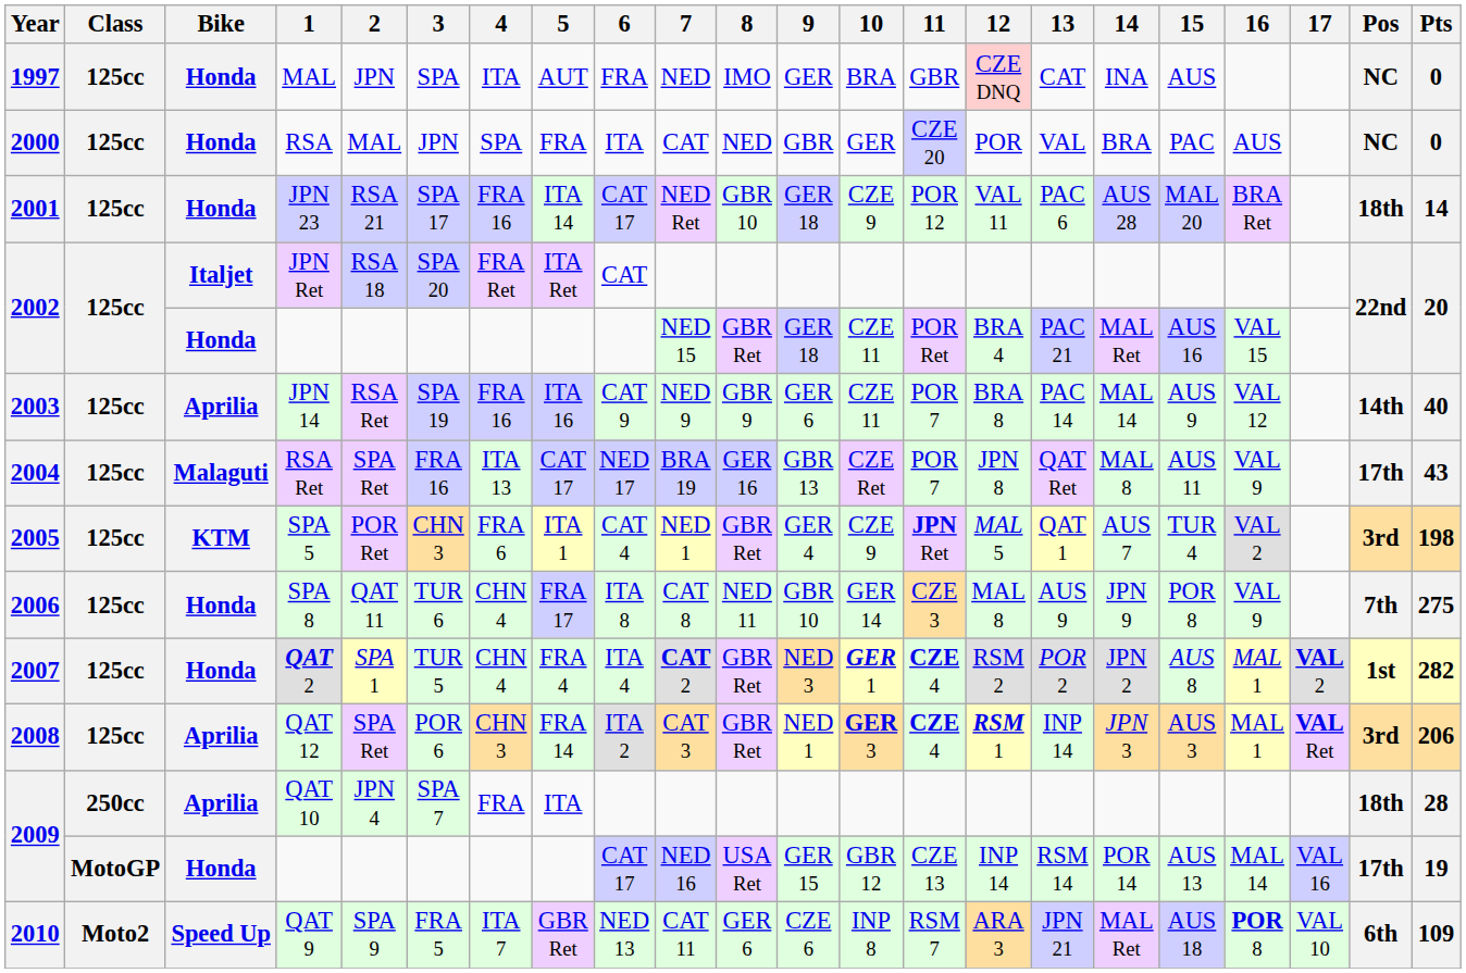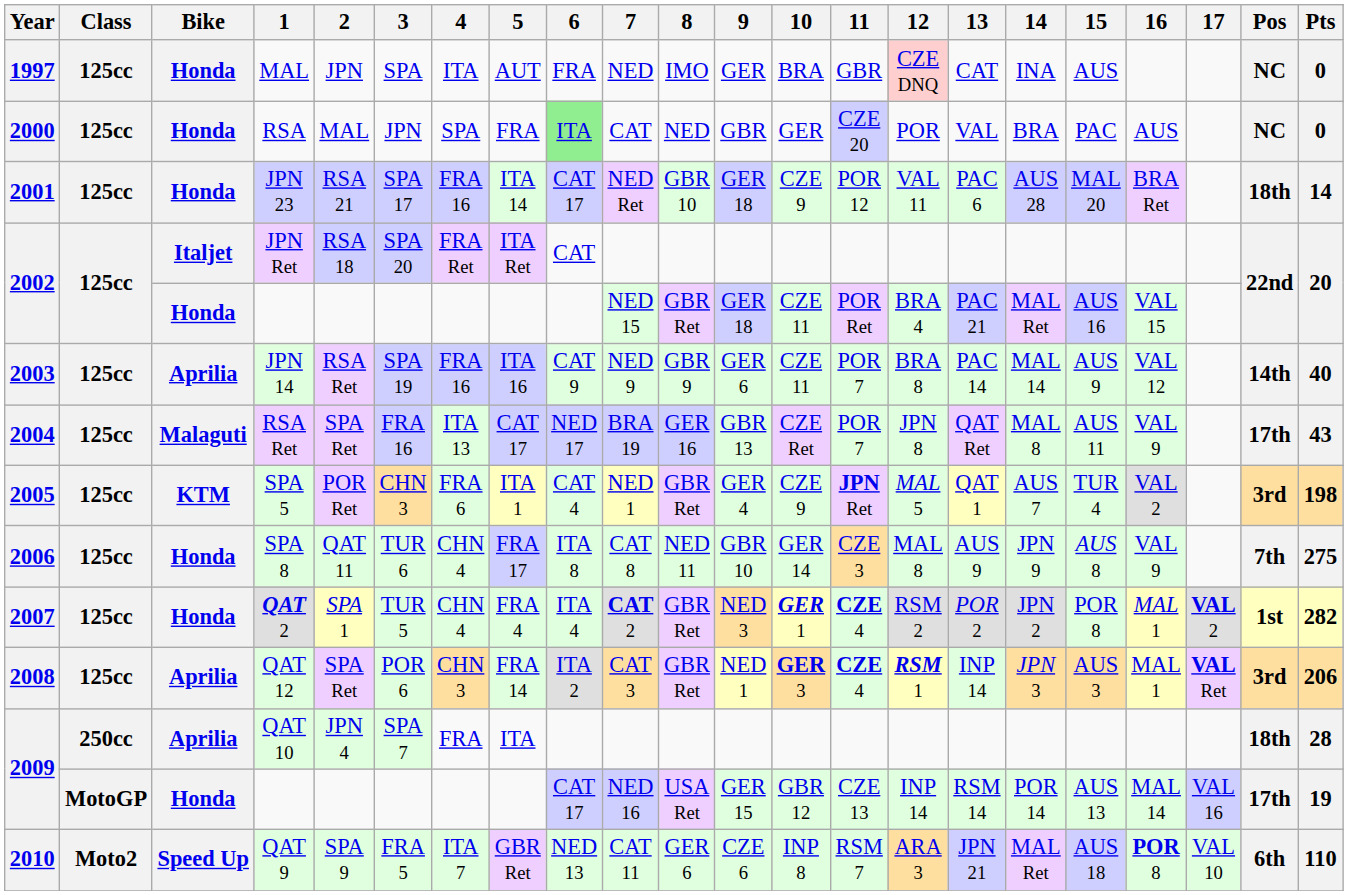 <table class="wikitable" style="text-align:center">
 <tr>
 <th>Year</th>
 <th>Class</th>
 <th>Bike</th>
 <th>1</th>
 <th>2</th>
 <th>3</th>
 <th>4</th>
 <th>5</th>
 <th>6</th>
 <th>7</th>
 <th>8</th>
 <th>9</th>
 <th>10</th>
 <th>11</th>
 <th>12</th>
 <th>13</th>
 <th>14</th>
 <th>15</th>
 <th>16</th>
 <th>17</th>
 <th>Pos</th>
 <th>Pts</th>
 </tr>
 <tr>
 <th align="left"><a href='#'>1997</a></th>
 <th align="left">125cc</th>
 <th align="left"><a href='#'>Honda</a></th>
 <td><a href='#'>MAL</a></td>
 <td><a href='#'>JPN</a></td>
 <td><a href='#'>SPA</a></td>
 <td><a href='#'>ITA</a></td>
 <td><a href='#'>AUT</a></td>
 <td><a href='#'>FRA</a></td>
 <td><a href='#'>NED</a></td>
 <td><a href='#'>IMO</a></td>
 <td><a href='#'>GER</a></td>
 <td><a href='#'>BRA</a></td>
 <td><a href='#'>GBR</a></td>
 <td style="background:#FFCFCF;"><a href='#'>CZE</a><br><small>DNQ</small></td>
 <td><a href='#'>CAT</a></td>
 <td><a href='#'>INA</a></td>
 <td><a href='#'>AUS</a></td>
 <td></td>
 <td></td>
 <th>NC</th>
 <th>0</th>
 </tr>
 <tr>
 <th align="left"><a href='#'>2000</a></th>
 <th align="left">125cc</th>
 <th align="left"><a href='#'>Honda</a></th>
 <td><a href='#'>RSA</a></td>
 <td><a href='#'>MAL</a></td>
 <td><a href='#'>JPN</a></td>
 <td><a href='#'>SPA</a></td>
 <td><a href='#'>FRA</a></td>
-<td><a href='#'>ITA</a></td>
+<td style="background: lightgreen;"><a href='#'>ITA</a></td>
 <td><a href='#'>CAT</a></td>
 <td><a href='#'>NED</a></td>
 <td><a href='#'>GBR</a></td>
 <td><a href='#'>GER</a></td>
 <td style="background:#cfcfff;"><a href='#'>CZE</a><br><small>20</small></td>
 <td><a href='#'>POR</a></td>
 <td><a href='#'>VAL</a></td>
 <td><a href='#'>BRA</a></td>
 <td><a href='#'>PAC</a></td>
 <td><a href='#'>AUS</a></td>
 <td></td>
 <th>NC</th>
 <th>0</th>
 </tr>
 <tr>
 <th align="left"><a href='#'>2001</a></th>
 <th align="left">125cc</th>
 <th align="left"><a href='#'>Honda</a></th>
 <td style="background:#cfcfff;"><a href='#'>JPN</a><br><small>23</small></td>
 <td style="background:#cfcfff;"><a href='#'>RSA</a><br><small>21</small></td>
 <td style="background:#cfcfff;"><a href='#'>SPA</a><br><small>17</small></td>
 <td style="background:#cfcfff;"><a href='#'>FRA</a><br><small>16</small></td>
 <td style="background:#dfffdf;"><a href='#'>ITA</a><br><small>14</small></td>
 <td style="background:#cfcfff;"><a href='#'>CAT</a><br><small>17</small></td>
 <td style="background:#efcfff;"><a href='#'>NED</a><br><small>Ret</small></td>
 <td style="background:#dfffdf;"><a href='#'>GBR</a><br><small>10</small></td>
 <td style="background:#cfcfff;"><a href='#'>GER</a><br><small>18</small></td>
 <td style="background:#dfffdf;"><a href='#'>CZE</a><br><small>9</small></td>
 <td style="background:#dfffdf;"><a href='#'>POR</a><br><small>12</small></td>
 <td style="background:#dfffdf;"><a href='#'>VAL</a><br><small>11</small></td>
 <td style="background:#dfffdf;"><a href='#'>PAC</a><br><small>6</small></td>
 <td style="background:#cfcfff;"><a href='#'>AUS</a><br><small>28</small></td>
 <td style="background:#cfcfff;"><a href='#'>MAL</a><br><small>20</small></td>
 <td style="background:#efcfff;"><a href='#'>BRA</a><br><small>Ret</small></td>
 <td></td>
 <th>18th</th>
 <th>14</th>
 </tr>
 <tr>
 <th rowspan="2" align="left"><a href='#'>2002</a></th>
 <th rowspan="2" align="left">125cc</th>
 <th align="left"><a href='#'>Italjet</a></th>
 <td style="background:#efcfff;"><a href='#'>JPN</a><br><small>Ret</small></td>
 <td style="background:#cfcfff;"><a href='#'>RSA</a><br><small>18</small></td>
 <td style="background:#cfcfff;"><a href='#'>SPA</a><br><small>20</small></td>
 <td style="background:#efcfff;"><a href='#'>FRA</a><br><small>Ret</small></td>
 <td style="background:#efcfff;"><a href='#'>ITA</a><br><small>Ret</small></td>
 <td><a href='#'>CAT</a></td>
 <td></td>
 <td></td>
 <td></td>
 <td></td>
 <td></td>
 <td></td>
 <td></td>
 <td></td>
 <td></td>
 <td></td>
 <td></td>
 <th rowspan="2">22nd</th>
 <th rowspan="2">20</th>
 </tr>
 <tr>
 <th align="left"><a href='#'>Honda</a></th>
 <td></td>
 <td></td>
 <td></td>
 <td></td>
 <td></td>
 <td></td>
 <td style="background:#dfffdf;"><a href='#'>NED</a><br><small>15</small></td>
 <td style="background:#efcfff;"><a href='#'>GBR</a><br><small>Ret</small></td>
 <td style="background:#cfcfff;"><a href='#'>GER</a><br><small>18</small></td>
 <td style="background:#dfffdf;"><a href='#'>CZE</a><br><small>11</small></td>
 <td style="background:#efcfff;"><a href='#'>POR</a><br><small>Ret</small></td>
 <td style="background:#dfffdf;"><a href='#'>BRA</a><br><small>4</small></td>
 <td style="background:#cfcfff;"><a href='#'>PAC</a><br><small>21</small></td>
 <td style="background:#efcfff;"><a href='#'>MAL</a><br><small>Ret</small></td>
 <td style="background:#cfcfff;"><a href='#'>AUS</a><br><small>16</small></td>
 <td style="background:#dfffdf;"><a href='#'>VAL</a><br><small>15</small></td>
 <td></td>
 </tr>
 <tr>
 <th align="left"><a href='#'>2003</a></th>
 <th align="left">125cc</th>
 <th align="left"><a href='#'>Aprilia</a></th>
 <td style="background:#dfffdf;"><a href='#'>JPN</a><br><small>14</small></td>
 <td style="background:#efcfff;"><a href='#'>RSA</a><br><small>Ret</small></td>
 <td style="background:#cfcfff;"><a href='#'>SPA</a><br><small>19</small></td>
 <td style="background:#cfcfff;"><a href='#'>FRA</a><br><small>16</small></td>
 <td style="background:#cfcfff;"><a href='#'>ITA</a><br><small>16</small></td>
 <td style="background:#dfffdf;"><a href='#'>CAT</a><br><small>9</small></td>
 <td style="background:#dfffdf;"><a href='#'>NED</a><br><small>9</small></td>
 <td style="background:#dfffdf;"><a href='#'>GBR</a><br><small>9</small></td>
 <td style="background:#dfffdf;"><a href='#'>GER</a><br><small>6</small></td>
 <td style="background:#dfffdf;"><a href='#'>CZE</a><br><small>11</small></td>
 <td style="background:#dfffdf;"><a href='#'>POR</a><br><small>7</small></td>
 <td style="background:#dfffdf;"><a href='#'>BRA</a><br><small>8</small></td>
 <td style="background:#dfffdf;"><a href='#'>PAC</a><br><small>14</small></td>
 <td style="background:#dfffdf;"><a href='#'>MAL</a><br><small>14</small></td>
 <td style="background:#dfffdf;"><a href='#'>AUS</a><br><small>9</small></td>
 <td style="background:#dfffdf;"><a href='#'>VAL</a><br><small>12</small></td>
 <td></td>
 <th>14th</th>
 <th>40</th>
 </tr>
 <tr>
 <th align="left"><a href='#'>2004</a></th>
 <th align="left">125cc</th>
 <th align="left"><a href='#'>Malaguti</a></th>
 <td style="background:#efcfff;"><a href='#'>RSA</a><br><small>Ret</small></td>
 <td style="background:#efcfff;"><a href='#'>SPA</a><br><small>Ret</small></td>
 <td style="background:#cfcfff;"><a href='#'>FRA</a><br><small>16</small></td>
 <td style="background:#dfffdf;"><a href='#'>ITA</a><br><small>13</small></td>
 <td style="background:#cfcfff;"><a href='#'>CAT</a><br><small>17</small></td>
 <td style="background:#cfcfff;"><a href='#'>NED</a><br><small>17</small></td>
 <td style="background:#cfcfff;"><a href='#'>BRA</a><br><small>19</small></td>
 <td style="background:#cfcfff;"><a href='#'>GER</a><br><small>16</small></td>
 <td style="background:#dfffdf;"><a href='#'>GBR</a><br><small>13</small></td>
 <td style="background:#efcfff;"><a href='#'>CZE</a><br><small>Ret</small></td>
 <td style="background:#dfffdf;"><a href='#'>POR</a><br><small>7</small></td>
 <td style="background:#dfffdf;"><a href='#'>JPN</a><br><small>8</small></td>
 <td style="background:#efcfff;"><a href='#'>QAT</a><br><small>Ret</small></td>
 <td style="background:#dfffdf;"><a href='#'>MAL</a><br><small>8</small></td>
 <td style="background:#dfffdf;"><a href='#'>AUS</a><br><small>11</small></td>
 <td style="background:#dfffdf;"><a href='#'>VAL</a><br><small>9</small></td>
 <td></td>
 <th>17th</th>
 <th>43</th>
 </tr>
 <tr>
 <th align="left"><a href='#'>2005</a></th>
 <th align="left">125cc</th>
 <th align="left"><a href='#'>KTM</a></th>
 <td style="background:#dfffdf;"><a href='#'>SPA</a><br><small>5</small></td>
 <td style="background:#efcfff;"><a href='#'>POR</a><br><small>Ret</small></td>
 <td style="background:#ffdf9f;"><a href='#'>CHN</a><br><small>3</small></td>
 <td style="background:#dfffdf;"><a href='#'>FRA</a><br><small>6</small></td>
 <td style="background:#ffffbf;"><a href='#'>ITA</a><br><small>1</small></td>
 <td style="background:#dfffdf;"><a href='#'>CAT</a><br><small>4</small></td>
 <td style="background:#ffffbf;"><a href='#'>NED</a><br><small>1</small></td>
 <td style="background:#efcfff;"><a href='#'>GBR</a><br><small>Ret</small></td>
 <td style="background:#dfffdf;"><a href='#'>GER</a><br><small>4</small></td>
 <td style="background:#dfffdf;"><a href='#'>CZE</a><br><small>9</small></td>
 <td style="background:#efcfff;"><strong><a href='#'>JPN</a></strong><br><small>Ret</small></td>
 <td style="background:#dfffdf;"><em><a href='#'>MAL</a></em><br><small>5</small></td>
 <td style="background:#ffffbf;"><a href='#'>QAT</a><br><small>1</small></td>
 <td style="background:#dfffdf;"><a href='#'>AUS</a><br><small>7</small></td>
 <td style="background:#dfffdf;"><a href='#'>TUR</a><br><small>4</small></td>
 <td style="background:#dfdfdf;"><a href='#'>VAL</a><br><small>2</small></td>
 <td></td>
 <td style="background:#ffdf9f;"><strong>3rd</strong></td>
 <td style="background:#ffdf9f;"><strong>198</strong></td>
 </tr>
 <tr>
 <th align="left"><a href='#'>2006</a></th>
 <th align="left">125cc</th>
 <th align="left"><a href='#'>Honda</a></th>
 <td style="background:#dfffdf;"><a href='#'>SPA</a><br><small>8</small></td>
 <td style="background:#dfffdf;"><a href='#'>QAT</a><br><small>11</small></td>
 <td style="background:#dfffdf;"><a href='#'>TUR</a><br><small>6</small></td>
 <td style="background:#dfffdf;"><a href='#'>CHN</a><br><small>4</small></td>
 <td style="background:#cfcfff;"><a href='#'>FRA</a><br><small>17</small></td>
 <td style="background:#dfffdf;"><a href='#'>ITA</a><br><small>8</small></td>
 <td style="background:#dfffdf;"><a href='#'>CAT</a><br><small>8</small></td>
 <td style="background:#dfffdf;"><a href='#'>NED</a><br><small>11</small></td>
 <td style="background:#dfffdf;"><a href='#'>GBR</a><br><small>10</small></td>
 <td style="background:#dfffdf;"><a href='#'>GER</a><br><small>14</small></td>
 <td style="background:#ffdf9f;"><a href='#'>CZE</a><br><small>3</small></td>
 <td style="background:#dfffdf;"><a href='#'>MAL</a><br><small>8</small></td>
 <td style="background:#dfffdf;"><a href='#'>AUS</a><br><small>9</small></td>
 <td style="background:#dfffdf;"><a href='#'>JPN</a><br><small>9</small></td>
-<td style="background:#dfffdf;"><a href='#'>POR</a><br><small>8</small></td>
+<td style="background:#dfffdf;"><em><a href='#'>AUS</a></em><br><small>8</small></td>
 <td style="background:#dfffdf;"><a href='#'>VAL</a><br><small>9</small></td>
 <td></td>
 <th>7th</th>
 <th>275</th>
 </tr>
 <tr>
 <th align="left"><a href='#'>2007</a></th>
 <th align="left">125cc</th>
 <th align="left"><a href='#'>Honda</a></th>
 <td style="background:#dfdfdf;"><strong><em><a href='#'>QAT</a></em></strong><br><small>2</small></td>
 <td style="background:#ffffbf;"><em><a href='#'>SPA</a></em><br><small>1</small></td>
 <td style="background:#dfffdf;"><a href='#'>TUR</a><br><small>5</small></td>
 <td style="background:#dfffdf;"><a href='#'>CHN</a><br><small>4</small></td>
 <td style="background:#dfffdf;"><a href='#'>FRA</a><br><small>4</small></td>
 <td style="background:#dfffdf;"><a href='#'>ITA</a><br><small>4</small></td>
 <td style="background:#dfdfdf;"><strong><a href='#'>CAT</a></strong><br><small>2</small></td>
 <td style="background:#efcfff;"><a href='#'>GBR</a><br><small>Ret</small></td>
 <td style="background:#ffdf9f;"><a href='#'>NED</a><br><small>3</small></td>
 <td style="background:#ffffbf;"><strong><em><a href='#'>GER</a></em></strong><br><small>1</small></td>
 <td style="background:#dfffdf;"><strong><a href='#'>CZE</a></strong><br><small>4</small></td>
 <td style="background:#dfdfdf;"><a href='#'>RSM</a><br><small>2</small></td>
 <td style="background:#dfdfdf;"><em><a href='#'>POR</a></em><br><small>2</small></td>
 <td style="background:#dfdfdf;"><a href='#'>JPN</a><br><small>2</small></td>
-<td style="background:#dfffdf;"><em><a href='#'>AUS</a></em><br><small>8</small></td>
+<td style="background:#dfffdf;"><a href='#'>POR</a><br><small>8</small></td>
 <td style="background:#ffffbf;"><em><a href='#'>MAL</a></em><br><small>1</small></td>
 <td style="background:#dfdfdf;"><strong><a href='#'>VAL</a></strong><br><small>2</small></td>
 <td style="background:#ffffbf;"><strong>1st</strong></td>
 <td style="background:#ffffbf;"><strong>282</strong></td>
 </tr>
 <tr>
 <th align="left"><a href='#'>2008</a></th>
 <th align="left">125cc</th>
 <th align="left"><a href='#'>Aprilia</a></th>
 <td style="background:#DFFFDF;"><a href='#'>QAT</a><br><small>12</small></td>
 <td style="background:#efcfff;"><a href='#'>SPA</a><br><small>Ret</small></td>
 <td style="background:#DFFFDF;"><a href='#'>POR</a><br><small>6</small></td>
 <td style="background:#ffdf9f;"><a href='#'>CHN</a><br><small>3</small></td>
 <td style="background:#DFFFDF;"><a href='#'>FRA</a><br><small>14</small></td>
 <td style="background:#dfdfdf;"><a href='#'>ITA</a><br><small>2</small></td>
 <td style="background:#ffdf9f;"><a href='#'>CAT</a><br><small>3</small></td>
 <td style="background:#efcfff;"><a href='#'>GBR</a><br><small>Ret</small></td>
 <td style="background:#ffffbf;"><a href='#'>NED</a><br><small>1</small></td>
 <td style="background:#ffdf9f;"><strong><a href='#'>GER</a></strong><br><small>3</small></td>
 <td style="background:#DFFFDF;"><strong><a href='#'>CZE</a></strong><br><small>4</small></td>
 <td style="background:#ffffbf;"><strong><em><a href='#'>RSM</a></em></strong><br><small>1</small></td>
 <td style="background:#DFFFDF;"><a href='#'>INP</a><br><small>14</small></td>
 <td style="background:#ffdf9f;"><em><a href='#'>JPN</a></em><br><small>3</small></td>
 <td style="background:#ffdf9f;"><a href='#'>AUS</a><br><small>3</small></td>
 <td style="background:#ffffbf;"><a href='#'>MAL</a><br><small>1</small></td>
 <td style="background:#efcfff;"><strong><a href='#'>VAL</a></strong><br><small>Ret</small></td>
 <td style="background:#ffdf9f;"><strong>3rd</strong></td>
 <td style="background:#ffdf9f;"><strong>206</strong></td>
 </tr>
 <tr>
 <th rowspan="2" align="left"><a href='#'>2009</a></th>
 <th align="left">250cc</th>
 <th align="left"><a href='#'>Aprilia</a></th>
 <td style="background:#DFFFDF;"><a href='#'>QAT</a><br><small>10</small></td>
 <td style="background:#dfffdf;"><a href='#'>JPN</a><br><small>4</small></td>
 <td style="background:#dfffdf;"><a href='#'>SPA</a><br><small>7</small></td>
 <td><a href='#'>FRA</a></td>
 <td><a href='#'>ITA</a></td>
 <td></td>
 <td></td>
 <td></td>
 <td></td>
 <td></td>
 <td></td>
 <td></td>
 <td></td>
 <td></td>
 <td></td>
 <td></td>
 <td></td>
 <th>18th</th>
 <th>28</th>
 </tr>
 <tr>
 <th align="left">MotoGP</th>
 <th align="left"><a href='#'>Honda</a></th>
 <td></td>
 <td></td>
 <td></td>
 <td></td>
 <td></td>
 <td style="background:#cfcfff;"><a href='#'>CAT</a><br><small>17</small></td>
 <td style="background:#cfcfff;"><a href='#'>NED</a><br><small>16</small></td>
 <td style="background:#efcfff;"><a href='#'>USA</a><br><small>Ret</small></td>
 <td style="background:#DFFFDF;"><a href='#'>GER</a><br><small>15</small></td>
 <td style="background:#DFFFDF;"><a href='#'>GBR</a><br><small>12</small></td>
 <td style="background:#DFFFDF;"><a href='#'>CZE</a><br><small>13</small></td>
 <td style="background:#DFFFDF;"><a href='#'>INP</a><br><small>14</small></td>
 <td style="background:#DFFFDF;"><a href='#'>RSM</a><br><small>14</small></td>
 <td style="background:#DFFFDF;"><a href='#'>POR</a><br><small>14</small></td>
 <td style="background:#DFFFDF;"><a href='#'>AUS</a><br><small>13</small></td>
 <td style="background:#DFFFDF;"><a href='#'>MAL</a><br><small>14</small></td>
 <td style="background:#cfcfff;"><a href='#'>VAL</a><br><small>16</small></td>
 <th>17th</th>
 <th>19</th>
 </tr>
 <tr>
 <th align="left"><a href='#'>2010</a></th>
 <th align="left">Moto2</th>
 <th align="left"><a href='#'>Speed Up</a></th>
 <td style="background:#DFFFDF;"><a href='#'>QAT</a><br><small>9</small></td>
 <td style="background:#DFFFDF;"><a href='#'>SPA</a><br><small>9</small></td>
 <td style="background:#DFFFDF;"><a href='#'>FRA</a><br><small>5</small></td>
 <td style="background:#DFFFDF;"><a href='#'>ITA</a><br><small>7</small></td>
 <td style="background:#efcfff;"><a href='#'>GBR</a><br><small>Ret</small></td>
 <td style="background:#DFFFDF;"><a href='#'>NED</a><br><small>13</small></td>
 <td style="background:#DFFFDF;"><a href='#'>CAT</a><br><small>11</small></td>
 <td style="background:#DFFFDF;"><a href='#'>GER</a><br><small>6</small></td>
 <td style="background:#DFFFDF;"><a href='#'>CZE</a><br><small>6</small></td>
 <td style="background:#DFFFDF;"><a href='#'>INP</a><br><small>8</small></td>
 <td style="background:#DFFFDF;"><a href='#'>RSM</a><br><small>7</small></td>
 <td style="background:#ffdf9f;"><a href='#'>ARA</a><br><small>3</small></td>
 <td style="background:#cfcfff;"><a href='#'>JPN</a><br><small>21</small></td>
 <td style="background:#efcfff;"><a href='#'>MAL</a><br><small>Ret</small></td>
 <td style="background:#cfcfff;"><a href='#'>AUS</a><br><small>18</small></td>
 <td style="background:#DFFFDF;"><strong><a href='#'>POR</a></strong><br><small>8</small></td>
 <td style="background:#DFFFDF;"><a href='#'>VAL</a><br><small>10</small></td>
 <th>6th</th>
-<th>109</th>
+<th>110</th>
 </tr>
 </table>
